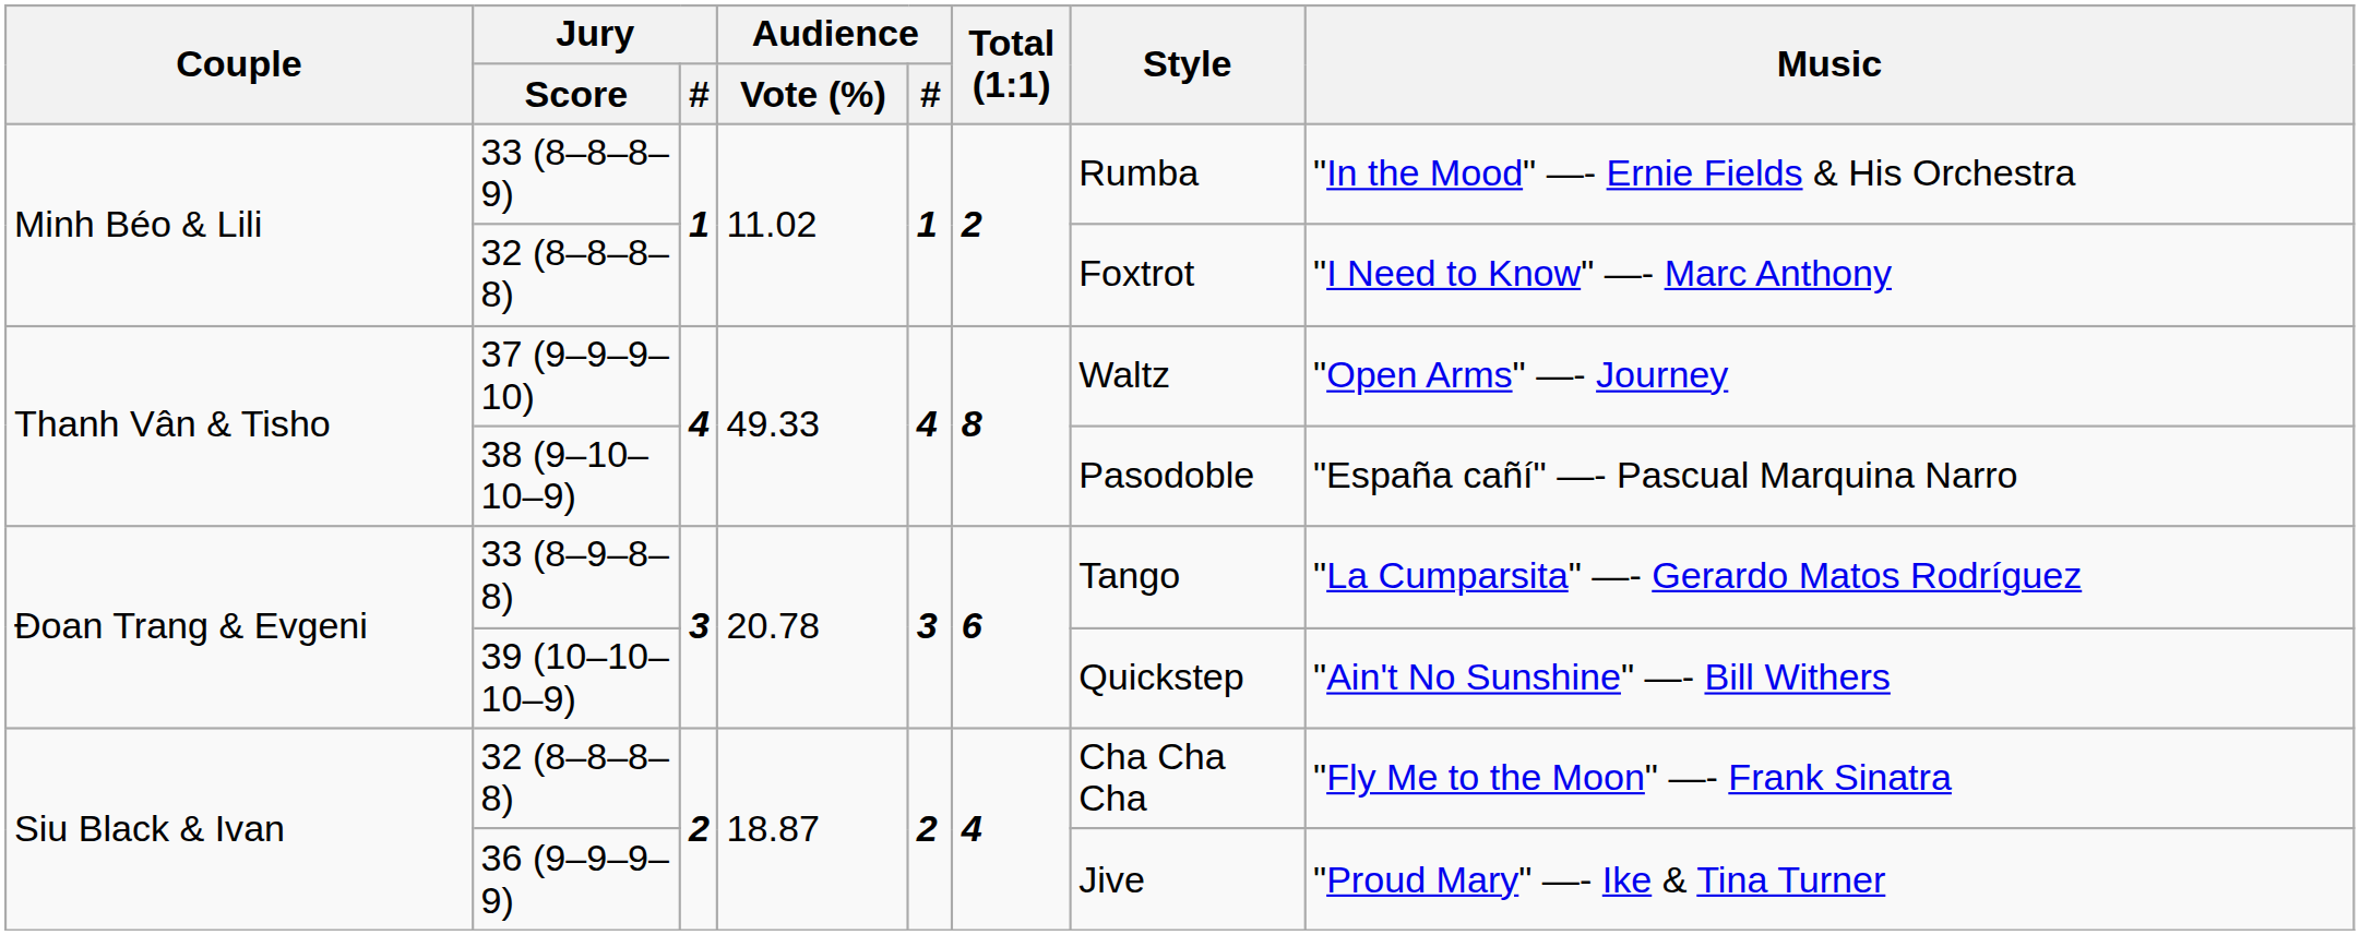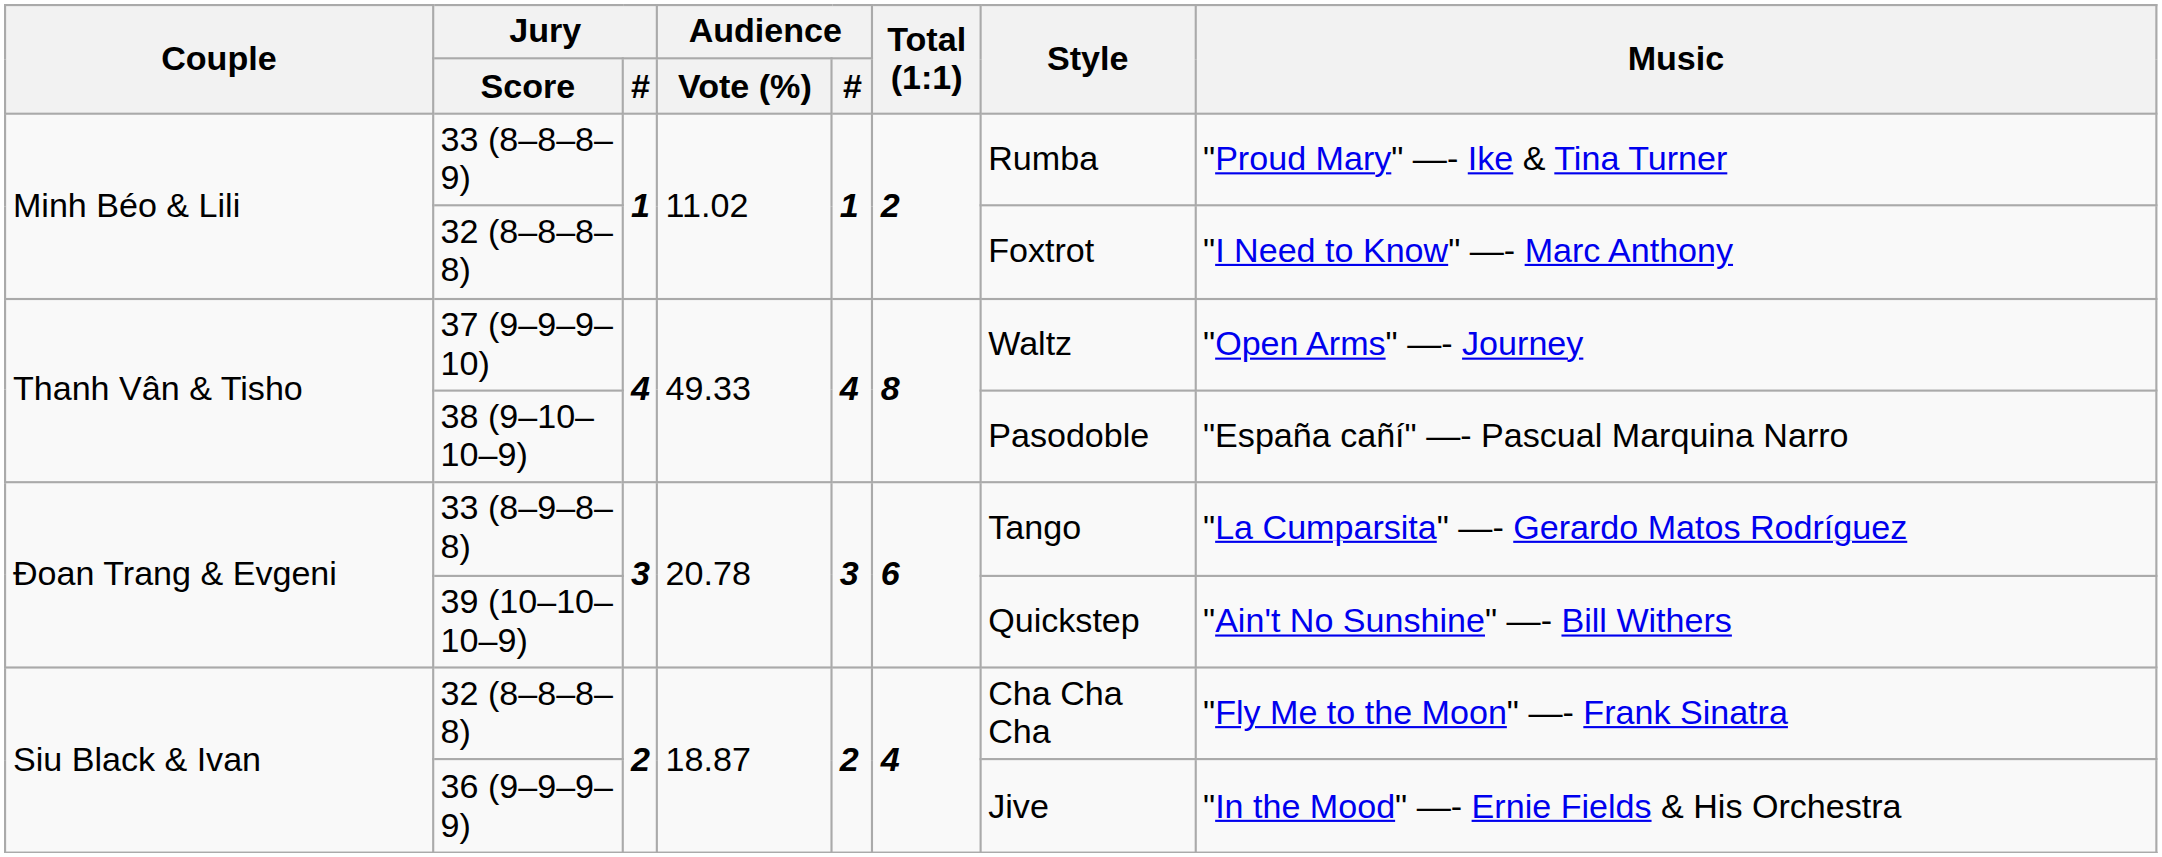 <table class="wikitable" style="width:80%;">
 <tr>
 <th rowspan=2 style="width:20%;">Couple</th>
 <th colspan=2 style="width:10%;">Jury</th>
 <th colspan=2 style="width:10%;">Audience</th>
 <th rowspan=2 style="width:5%;">Total<br> (1:1)</th>
 <th rowspan=2 style="width:10%;">Style</th>
 <th rowspan=2 style="width:45%;">Music</th>
 </tr>
 <tr>
 <th>Score</th>
 <th>#</th>
 <th>Vote (%)</th>
 <th>#</th>
 </tr>
 <tr>
 <td rowspan=2>Minh Béo & Lili</td>
 <td>33 (8–8–8–9)</td>
 <td rowspan=2><strong><em>1</em></strong></td>
 <td rowspan=2>11.02</td>
 <td rowspan=2><strong><em>1</em></strong></td>
 <td rowspan=2><strong><em>2</em></strong></td>
 <td>Rumba</td>
-<td>"<a href='#'>In the Mood</a>" —- <a href='#'>Ernie Fields</a> & His Orchestra</td>
+<td>"<a href='#'>Proud Mary</a>" —- <a href='#'>Ike</a> & <a href='#'>Tina Turner</a></td>
 </tr>
 <tr>
 <td>32 (8–8–8–8)</td>
 <td>Foxtrot</td>
 <td>"<a href='#'>I Need to Know</a>" —- <a href='#'>Marc Anthony</a></td>
 </tr>
 <tr>
 <td rowspan=2>Thanh Vân & Tisho</td>
 <td>37 (9–9–9–10)</td>
 <td rowspan=2><strong><em>4</em></strong></td>
 <td rowspan=2>49.33</td>
 <td rowspan=2><strong><em>4</em></strong></td>
 <td rowspan=2><strong><em>8</em></strong></td>
 <td>Waltz</td>
 <td>"<a href='#'>Open Arms</a>" —- <a href='#'>Journey</a></td>
 </tr>
 <tr>
 <td>38 (9–10–10–9)</td>
 <td>Pasodoble</td>
 <td>"España cañí" —- Pascual Marquina Narro</td>
 </tr>
 <tr>
 <td rowspan=2>Đoan Trang & Evgeni</td>
 <td>33 (8–9–8–8)</td>
 <td rowspan=2><strong><em>3</em></strong></td>
 <td rowspan=2>20.78</td>
 <td rowspan=2><strong><em>3</em></strong></td>
 <td rowspan=2><strong><em>6</em></strong></td>
 <td>Tango</td>
 <td>"<a href='#'>La Cumparsita</a>" —- <a href='#'>Gerardo Matos Rodríguez</a></td>
 </tr>
 <tr>
 <td>39 (10–10–10–9)</td>
 <td>Quickstep</td>
 <td>"<a href='#'>Ain't No Sunshine</a>" —- <a href='#'>Bill Withers</a></td>
 </tr>
 <tr>
 <td rowspan=2>Siu Black & Ivan</td>
 <td>32 (8–8–8–8)</td>
 <td rowspan=2><strong><em>2</em></strong></td>
 <td rowspan=2>18.87</td>
 <td rowspan=2><strong><em>2</em></strong></td>
 <td rowspan=2><strong><em>4</em></strong></td>
 <td>Cha Cha Cha</td>
 <td>"<a href='#'>Fly Me to the Moon</a>" —- <a href='#'>Frank Sinatra</a></td>
 </tr>
 <tr>
 <td>36 (9–9–9–9)</td>
 <td>Jive</td>
-<td>"<a href='#'>Proud Mary</a>" —- <a href='#'>Ike</a> & <a href='#'>Tina Turner</a></td>
+<td>"<a href='#'>In the Mood</a>" —- <a href='#'>Ernie Fields</a> & His Orchestra</td>
 </tr>
 <tr>
 </tr>
 </table>
